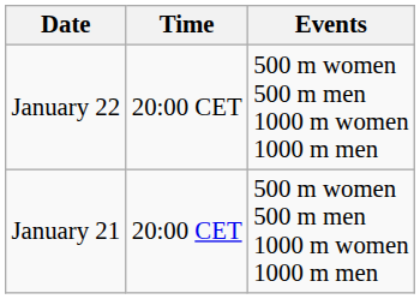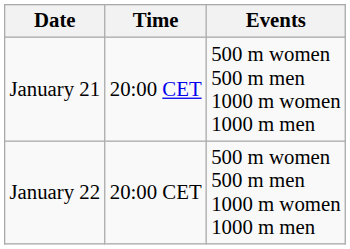 <table class="wikitable" border="1">
 <tr>
 <th>Date</th>
 <th>Time</th>
 <th>Events</th>
 </tr>
 <tr>
+<td>January 21</td>
+<td>20:00 <a href='#'>CET</a></td>
+<td>500 m women<br>500 m men<br>1000 m women<br>1000 m men</td>
+</tr>
+<tr>
 <td>January 22</td>
 <td>20:00 CET</td>
 <td>500 m women<br>500 m men<br>1000 m women<br>1000 m men</td>
 </tr>
-<tr>
-<td>January 21</td>
-<td>20:00 <a href='#'>CET</a></td>
-<td>500 m women<br>500 m men<br>1000 m women<br>1000 m men</td>
-</tr>
 </table>
